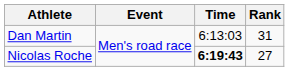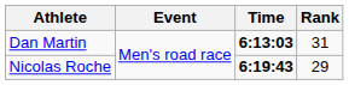 <table class="wikitable" style="font-size:90%">
 <tr>
 <th>Athlete</th>
 <th>Event</th>
 <th>Time</th>
 <th>Rank</th>
 </tr>
 <tr align=center>
 <td align=left><a href='#'>Dan Martin</a></td>
 <td align=left rowspan=2><a href='#'>Men's road race</a></td>
-<td>6:13:03</td>
+<td><strong>6:13:03</strong></td>
 <td>31</td>
 </tr>
 <tr align=center>
 <td align=left><a href='#'>Nicolas Roche</a></td>
 <td><strong>6:19:43</strong></td>
-<td>27</td>
+<td>29</td>
 </tr>
 </table>
